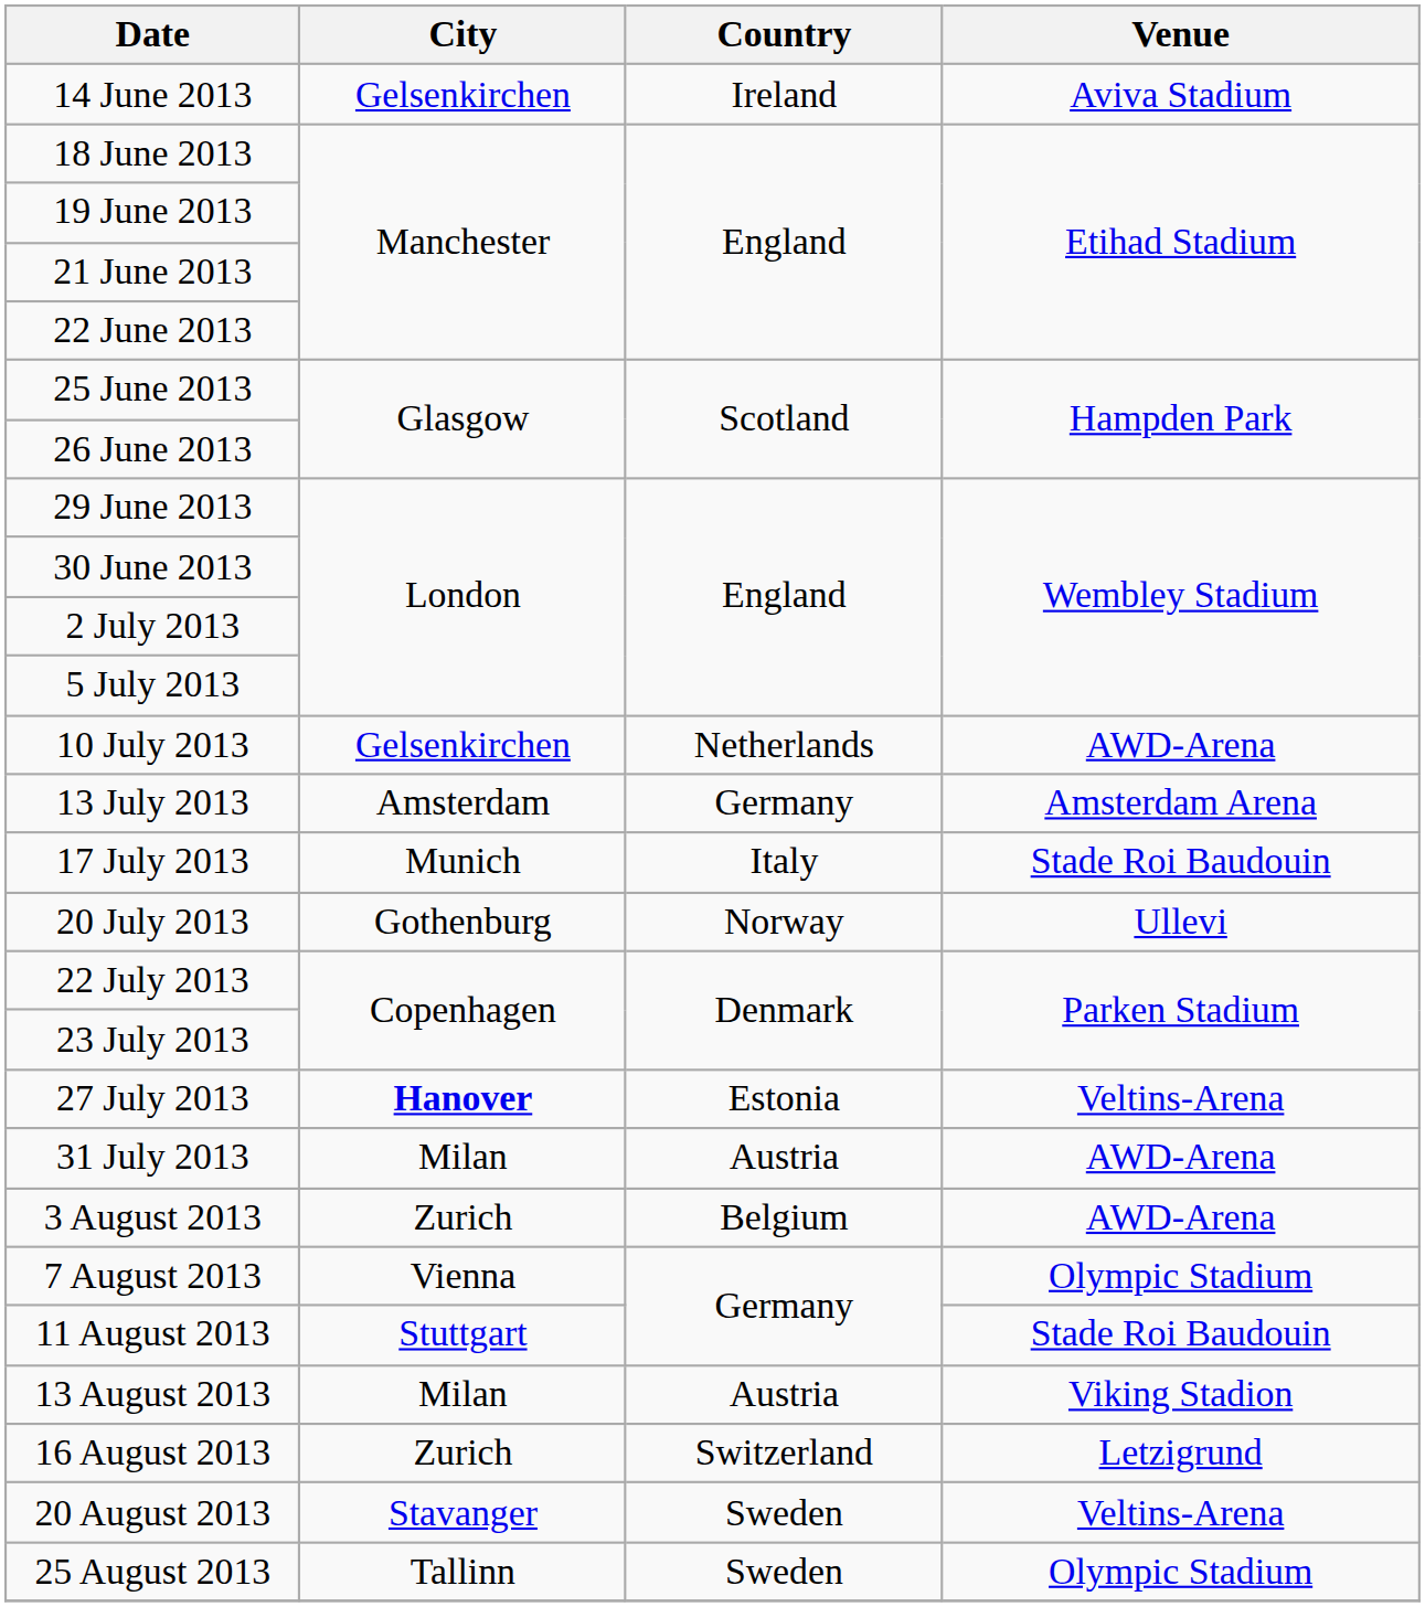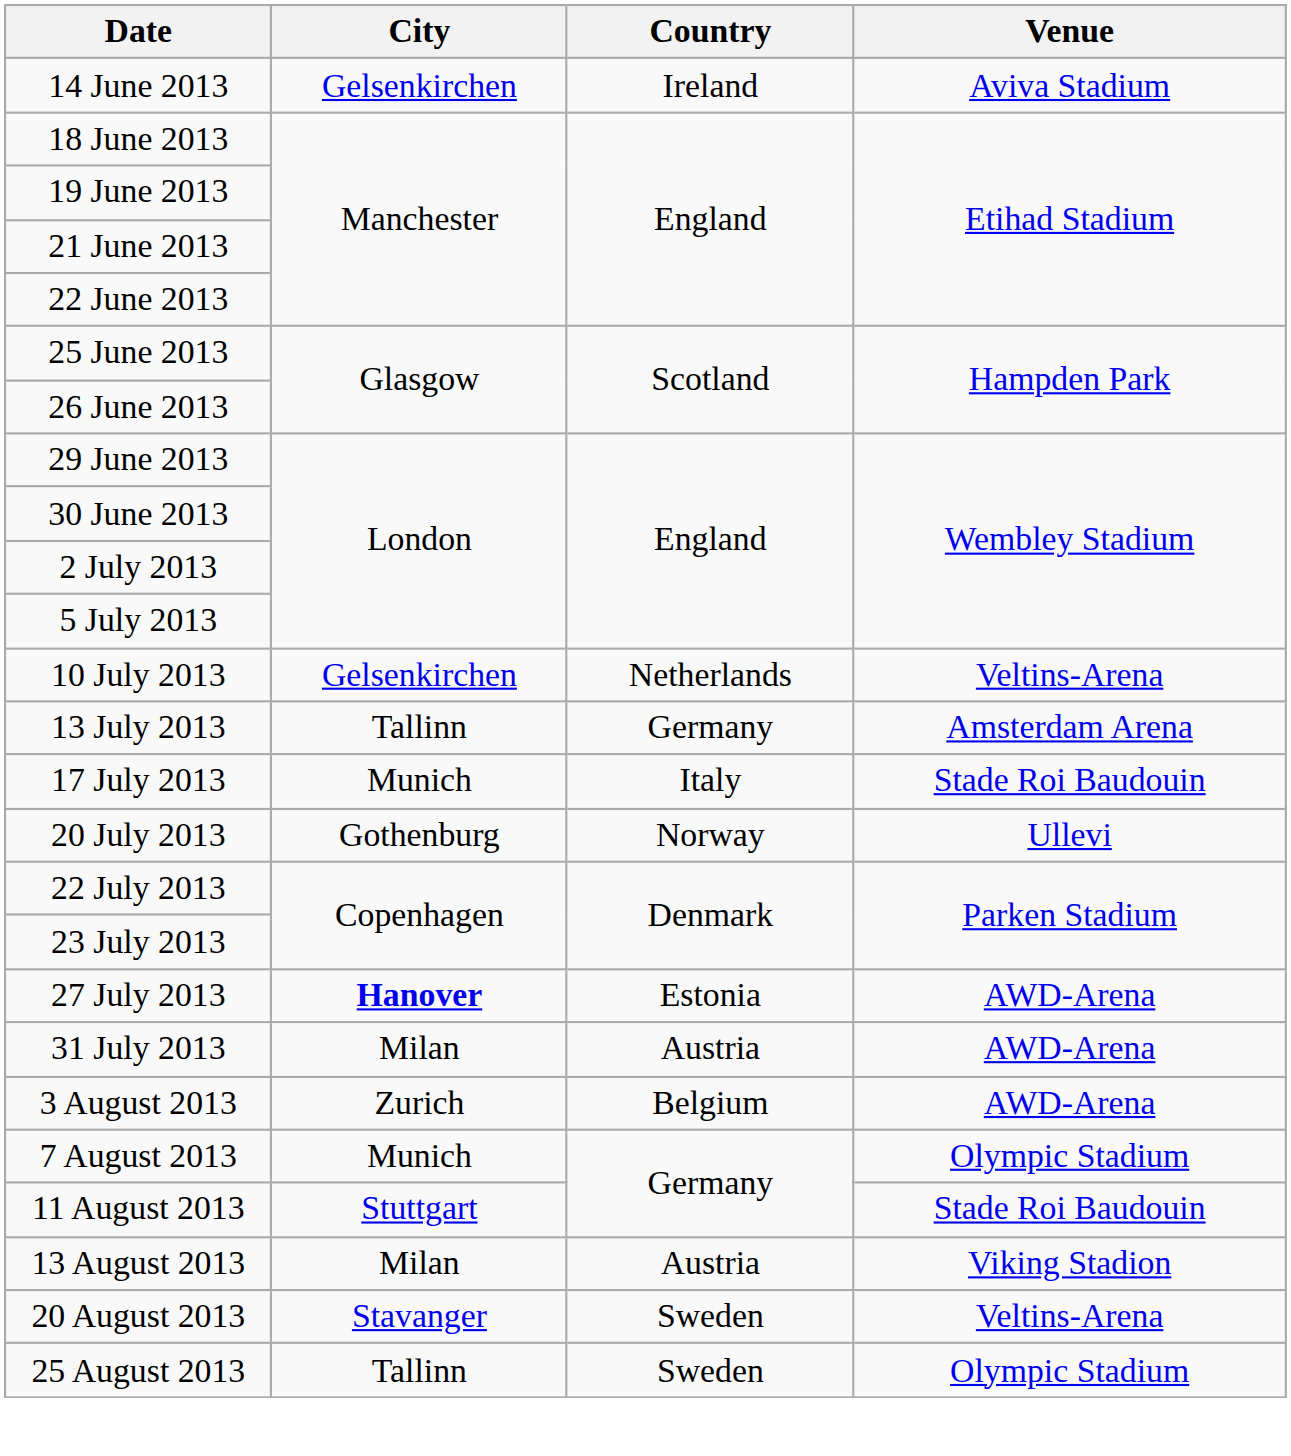 <table class="wikitable" style="text-align:center;">
 <tr>
 <th width="150">Date</th>
 <th width="150">City</th>
 <th width="150">Country</th>
 <th width="250">Venue</th>
 </tr>
 <tr>
 <td>14 June 2013</td>
 <td><a href='#'>Gelsenkirchen</a></td>
 <td>Ireland</td>
 <td><a href='#'>Aviva Stadium</a></td>
 </tr>
 <tr>
 <td>18 June 2013</td>
 <td rowspan="4">Manchester</td>
 <td rowspan="4">England</td>
 <td rowspan="4"><a href='#'>Etihad Stadium</a></td>
 </tr>
 <tr>
 <td>19 June 2013</td>
 </tr>
 <tr>
 <td>21 June 2013</td>
 </tr>
 <tr>
 <td>22 June 2013</td>
 </tr>
 <tr>
 <td>25 June 2013</td>
 <td rowspan="2">Glasgow</td>
 <td rowspan="2">Scotland</td>
 <td rowspan="2"><a href='#'>Hampden Park</a></td>
 </tr>
 <tr>
 <td>26 June 2013</td>
 </tr>
 <tr>
 <td>29 June 2013</td>
 <td rowspan="4">London</td>
 <td rowspan="4">England</td>
 <td rowspan="4"><a href='#'>Wembley Stadium</a></td>
 </tr>
 <tr>
 <td>30 June 2013</td>
 </tr>
 <tr>
 <td>2 July 2013</td>
 </tr>
 <tr>
 <td>5 July 2013</td>
 </tr>
 <tr>
 <td>10 July 2013</td>
 <td><a href='#'>Gelsenkirchen</a></td>
 <td>Netherlands</td>
-<td><a href='#'>AWD-Arena</a></td>
+<td><a href='#'>Veltins-Arena</a></td>
 </tr>
 <tr>
 <td>13 July 2013</td>
-<td>Amsterdam</td>
+<td>Tallinn</td>
 <td>Germany</td>
 <td><a href='#'>Amsterdam Arena</a></td>
 </tr>
 <tr>
 <td>17 July 2013</td>
 <td>Munich</td>
 <td>Italy</td>
 <td><a href='#'>Stade Roi Baudouin</a></td>
 </tr>
 <tr>
 <td>20 July 2013</td>
 <td>Gothenburg</td>
 <td>Norway</td>
 <td><a href='#'>Ullevi</a></td>
 </tr>
 <tr>
 <td>22 July 2013</td>
 <td rowspan="2">Copenhagen</td>
 <td rowspan="2">Denmark</td>
 <td rowspan="2"><a href='#'>Parken Stadium</a></td>
 </tr>
 <tr>
 <td>23 July 2013</td>
 </tr>
 <tr>
 <td>27 July 2013</td>
 <td><strong><a href='#'>Hanover</a></strong></td>
 <td>Estonia</td>
-<td><a href='#'>Veltins-Arena</a></td>
+<td><a href='#'>AWD-Arena</a></td>
 </tr>
 <tr>
 <td>31 July 2013</td>
 <td>Milan</td>
 <td>Austria</td>
 <td><a href='#'>AWD-Arena</a></td>
 </tr>
 <tr>
 <td>3 August 2013</td>
 <td>Zurich</td>
 <td>Belgium</td>
 <td><a href='#'>AWD-Arena</a></td>
 </tr>
 <tr>
 <td>7 August 2013</td>
-<td>Vienna</td>
+<td>Munich</td>
 <td rowspan="2">Germany</td>
 <td><a href='#'>Olympic Stadium</a></td>
 </tr>
 <tr>
 <td>11 August 2013</td>
 <td><a href='#'>Stuttgart</a></td>
 <td><a href='#'>Stade Roi Baudouin</a></td>
 </tr>
 <tr>
 <td>13 August 2013</td>
 <td>Milan</td>
 <td>Austria</td>
 <td><a href='#'>Viking Stadion</a></td>
-</tr>
-<tr>
-<td>16 August 2013</td>
-<td>Zurich</td>
-<td>Switzerland</td>
-<td><a href='#'>Letzigrund</a></td>
 </tr>
 <tr>
 <td>20 August 2013</td>
 <td><a href='#'>Stavanger</a></td>
 <td>Sweden</td>
 <td><a href='#'>Veltins-Arena</a></td>
 </tr>
 <tr>
 <td>25 August 2013</td>
 <td>Tallinn</td>
 <td>Sweden</td>
 <td><a href='#'>Olympic Stadium</a></td>
 </tr>
 <tr>
 </tr>
 </table>
